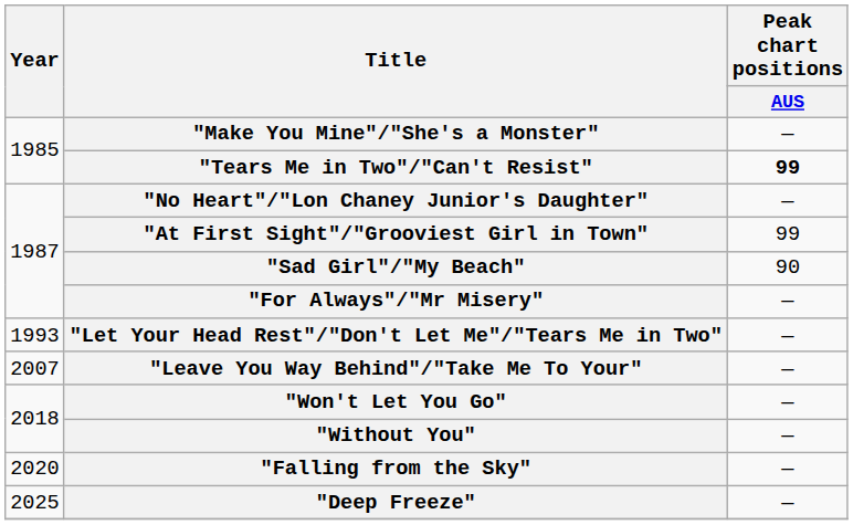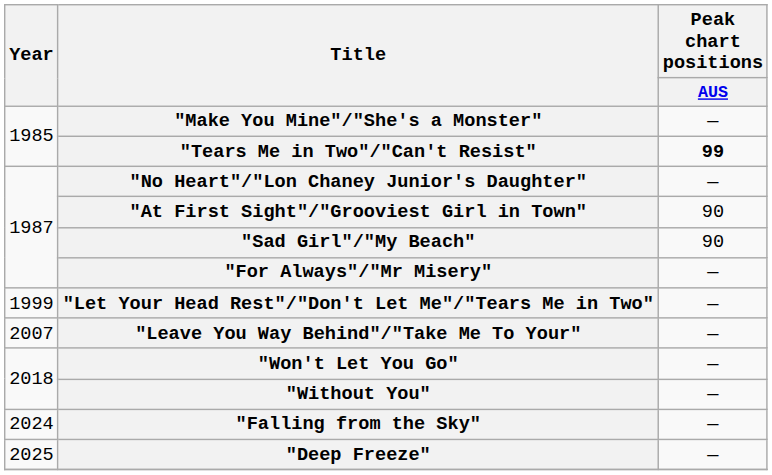 <table class="wikitable plainrowheaders" style="text-align:center">
 <tr>
 <th scope="col" rowspan="2">Year</th>
 <th scope="col" rowspan="2">Title</th>
 <th scope="col" colspan="1">Peak chart positions</th>
 </tr>
 <tr>
 <th scope="col" style="width:3em;font-size:90%"><a href='#'>AUS</a><br></th>
 </tr>
 <tr>
 <td rowspan="2">1985</td>
 <th scope="row">"Make You Mine"/"She's a Monster"</th>
 <td>—</td>
 </tr>
 <tr>
 <th scope="row">"Tears Me in Two"/"Can't Resist"</th>
 <td><strong>99</strong></td>
 </tr>
 <tr>
 <td rowspan="4">1987</td>
 <th scope="row">"No Heart"/"Lon Chaney Junior's Daughter"</th>
 <td>—</td>
 </tr>
 <tr>
 <th scope="row">"At First Sight"/"Grooviest Girl in Town"</th>
-<td>99</td>
+<td>90</td>
 </tr>
 <tr>
 <th scope="row">"Sad Girl"/"My Beach"</th>
 <td>90</td>
 </tr>
 <tr>
 <th scope="row">"For Always"/"Mr Misery"</th>
 <td>—</td>
 </tr>
 <tr>
-<td>1993</td>
+<td>1999</td>
 <th scope="row">"Let Your Head Rest"/"Don't Let Me"/"Tears Me in Two"</th>
 <td>—</td>
 </tr>
 <tr>
 <td>2007</td>
 <th scope="row">"Leave You Way Behind"/"Take Me To Your"</th>
 <td>—</td>
 </tr>
 <tr>
 <td rowspan="2">2018</td>
 <th scope="row">"Won't Let You Go"</th>
 <td>—</td>
 </tr>
 <tr>
 <th scope="row">"Without You"</th>
 <td>—</td>
 </tr>
 <tr>
-<td rowspan="1">2020</td>
+<td rowspan="1">2024</td>
 <th scope="row">"Falling from the Sky"</th>
 <td>—</td>
 </tr>
 <tr>
 <td rowspan="1">2025</td>
 <th scope="row">"Deep Freeze"</th>
 <td>—</td>
 </tr>
 <tr>
 </tr>
 </table>
